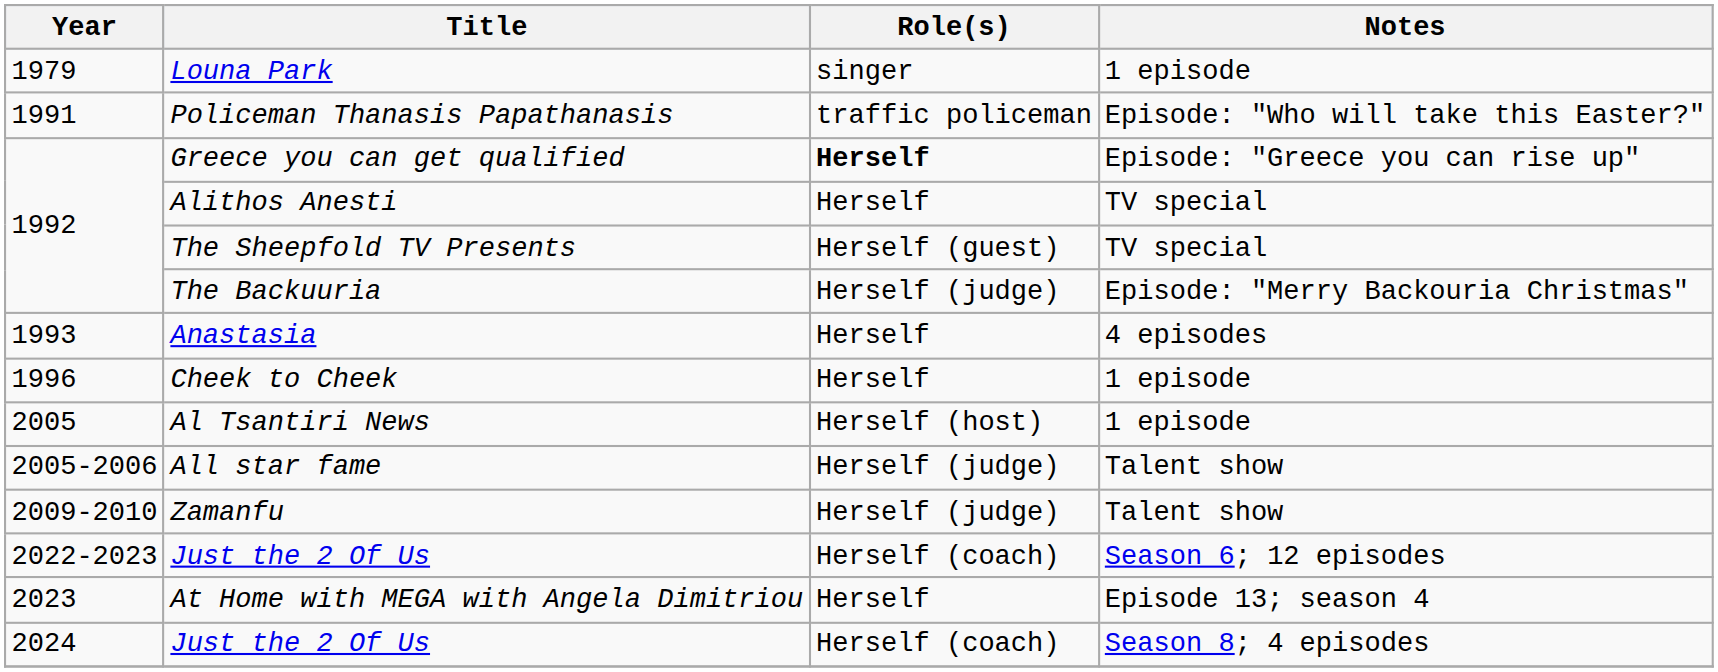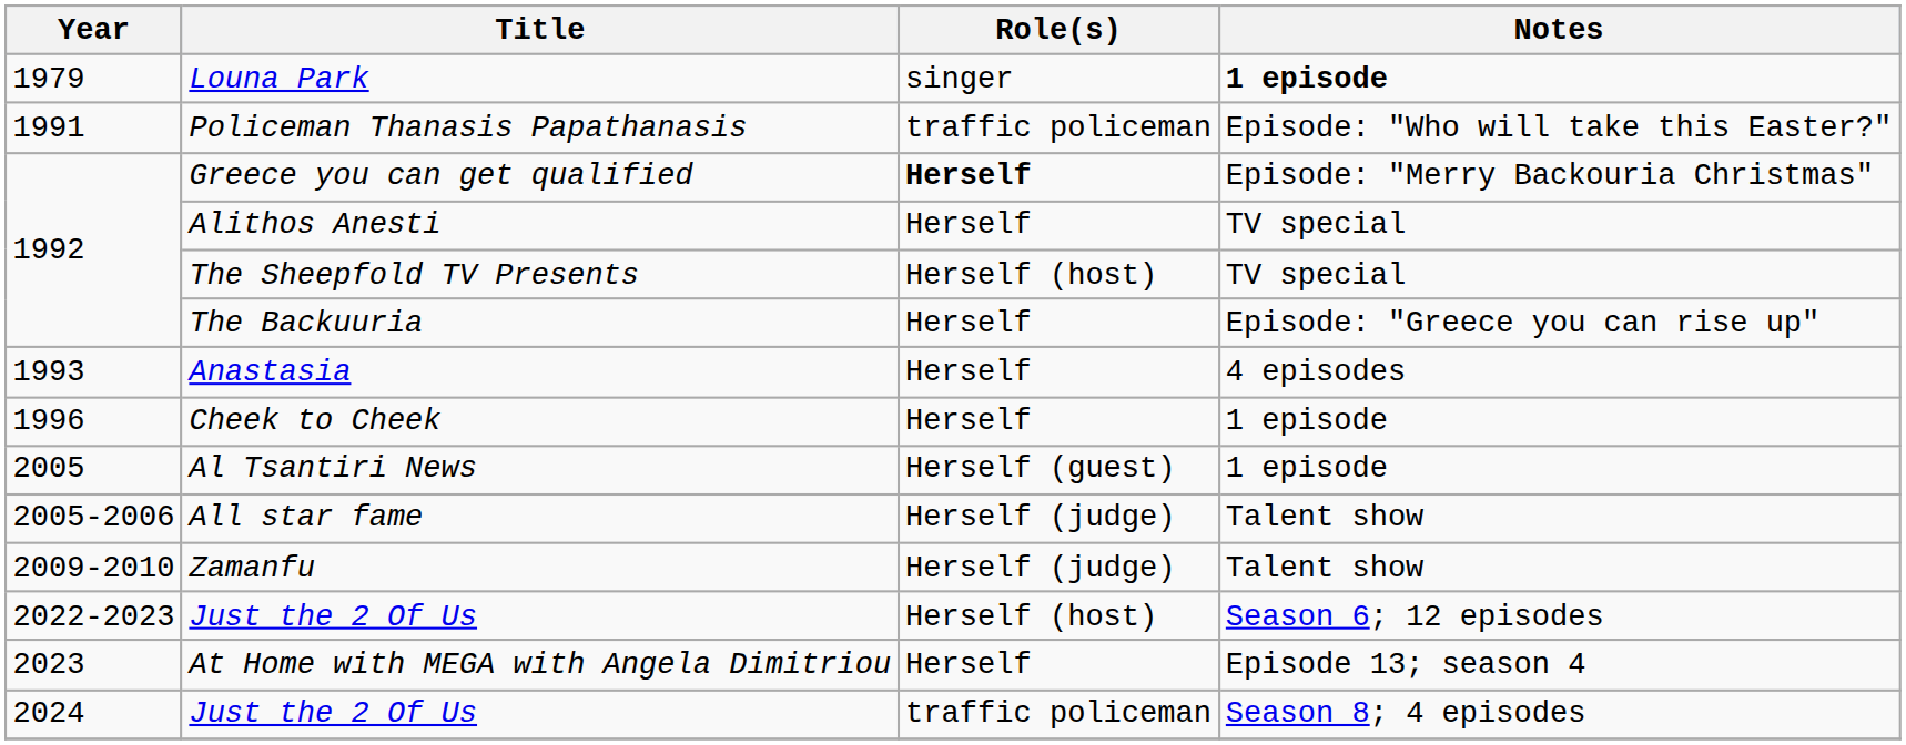 <table class="wikitable">
 <tr style="background:#b0c4de; text-align:center;">
 <th>Year</th>
 <th>Title</th>
 <th>Role(s)</th>
 <th>Notes</th>
 </tr>
 <tr>
 <td>1979</td>
 <td><em><a href='#'>Louna Park</a></em></td>
 <td>singer</td>
-<td>1 episode</td>
+<td><strong>1 episode</strong></td>
 </tr>
 <tr>
 <td>1991</td>
 <td><em>Policeman Thanasis Papathanasis</em></td>
 <td>traffic policeman</td>
 <td>Episode: "Who will take this Easter?"</td>
 </tr>
 <tr>
 <td rowspan="4">1992</td>
 <td><em>Greece you can get qualified</em></td>
 <td><strong>Herself</strong></td>
-<td>Episode: "Greece you can rise up"</td>
+<td>Episode: "Merry Backouria Christmas"</td>
 </tr>
 <tr>
 <td><em>Alithos Anesti</em></td>
 <td>Herself</td>
 <td>TV special</td>
 </tr>
 <tr>
 <td><em>The Sheepfold TV Presents</em></td>
-<td>Herself (guest)</td>
+<td>Herself (host)</td>
 <td>TV special</td>
 </tr>
 <tr>
 <td><em>The Backuuria</em></td>
-<td>Herself (judge)</td>
-<td>Episode: "Merry Backouria Christmas"</td>
+<td>Herself</td>
+<td>Episode: "Greece you can rise up"</td>
 </tr>
 <tr>
 <td>1993</td>
 <td><em><a href='#'>Anastasia</a></em></td>
 <td>Herself</td>
 <td>4 episodes</td>
 </tr>
 <tr>
 <td>1996</td>
 <td><em>Cheek to Cheek</em></td>
 <td>Herself</td>
 <td>1 episode</td>
 </tr>
 <tr>
 <td>2005</td>
 <td><em>Al Tsantiri News</em></td>
-<td>Herself (host)</td>
+<td>Herself (guest)</td>
 <td>1 episode</td>
 </tr>
 <tr>
 <td>2005-2006</td>
 <td><em>All star fame</em></td>
 <td>Herself (judge)</td>
 <td>Talent show</td>
 </tr>
 <tr>
 <td>2009-2010</td>
 <td><em>Zamanfu</em></td>
 <td>Herself (judge)</td>
 <td>Talent show</td>
 </tr>
 <tr>
 <td>2022-2023</td>
 <td><em><a href='#'>Just the 2 Of Us</a></em></td>
-<td>Herself (coach)</td>
+<td>Herself (host)</td>
 <td><a href='#'>Season 6</a>; 12 episodes</td>
 </tr>
 <tr>
 <td>2023</td>
 <td><em>At Home with MEGA with Angela Dimitriou</em></td>
 <td>Herself</td>
 <td>Episode 13; season 4</td>
 </tr>
 <tr>
 <td>2024</td>
 <td><em><a href='#'>Just the 2 Of Us</a></em></td>
-<td>Herself (coach)</td>
+<td>traffic policeman</td>
 <td><a href='#'>Season 8</a>; 4 episodes</td>
 </tr>
 <tr>
 </tr>
 </table>
